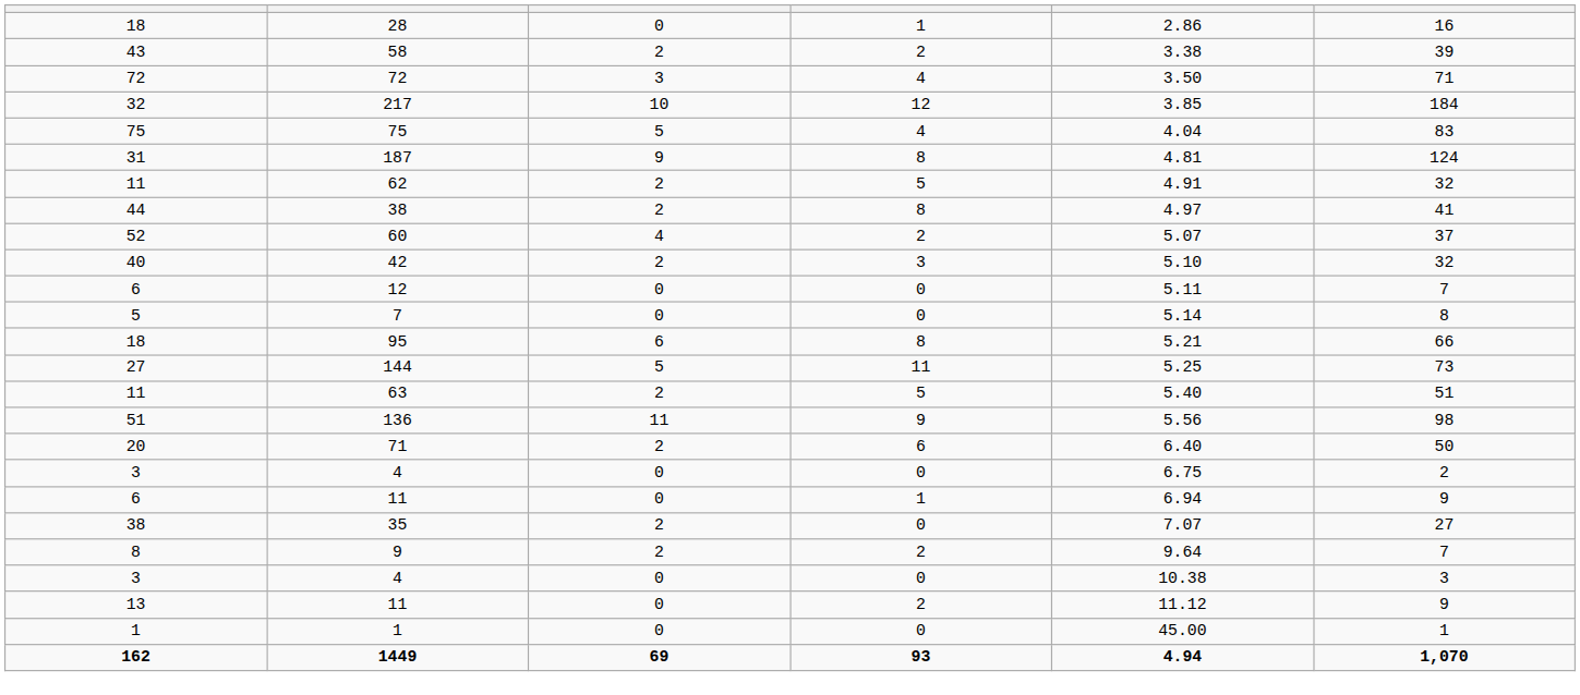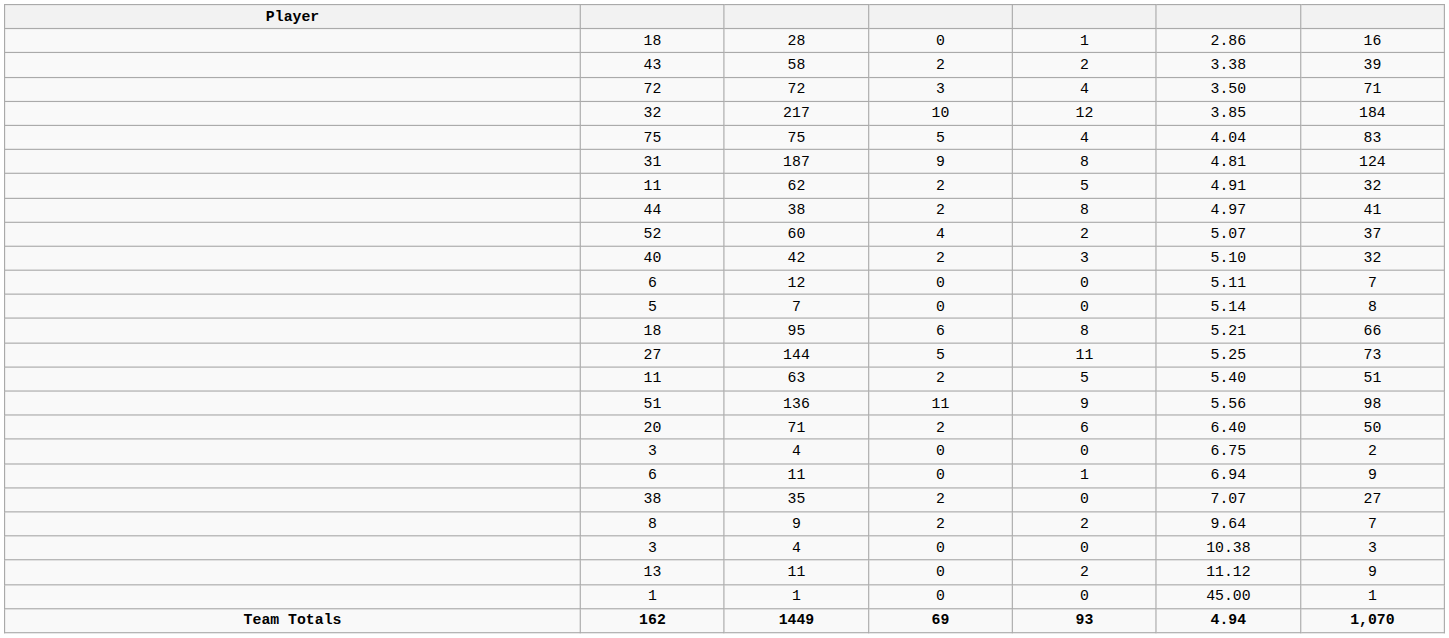 <table class="wikitable sortable" style="text-align:center;" width="100%">
 <tr>
+<th width="40%">Player</th>
 <th width="10%"></th>
 <th width="10%" data-sort-type="number"></th>
 <th width="10%"></th>
 <th width="10%"></th>
 <th width="10%"></th>
 <th width="10%"></th>
 </tr>
 <tr>
+<td></td>
 <td>18</td>
 <td>28</td>
 <td>0</td>
 <td>1</td>
 <td>2.86</td>
 <td>16</td>
 </tr>
 <tr>
+<td></td>
 <td>43</td>
 <td>58</td>
 <td>2</td>
 <td>2</td>
 <td>3.38</td>
 <td>39</td>
 </tr>
 <tr>
+<td></td>
 <td>72</td>
 <td>72</td>
 <td>3</td>
 <td>4</td>
 <td>3.50</td>
 <td>71</td>
 </tr>
 <tr>
+<td></td>
 <td>32</td>
 <td>217</td>
 <td>10</td>
 <td>12</td>
 <td>3.85</td>
 <td>184</td>
 </tr>
 <tr>
+<td></td>
 <td>75</td>
 <td>75</td>
 <td>5</td>
 <td>4</td>
 <td>4.04</td>
 <td>83</td>
 </tr>
 <tr>
+<td></td>
 <td>31</td>
 <td>187</td>
 <td>9</td>
 <td>8</td>
 <td>4.81</td>
 <td>124</td>
 </tr>
 <tr>
+<td></td>
 <td>11</td>
 <td>62</td>
 <td>2</td>
 <td>5</td>
 <td>4.91</td>
 <td>32</td>
 </tr>
 <tr>
+<td></td>
 <td>44</td>
 <td>38</td>
 <td>2</td>
 <td>8</td>
 <td>4.97</td>
 <td>41</td>
 </tr>
 <tr>
+<td></td>
 <td>52</td>
 <td>60</td>
 <td>4</td>
 <td>2</td>
 <td>5.07</td>
 <td>37</td>
 </tr>
 <tr>
+<td></td>
 <td>40</td>
 <td>42</td>
 <td>2</td>
 <td>3</td>
 <td>5.10</td>
 <td>32</td>
 </tr>
 <tr>
+<td></td>
 <td>6</td>
 <td>12</td>
 <td>0</td>
 <td>0</td>
 <td>5.11</td>
 <td>7</td>
 </tr>
 <tr>
+<td></td>
 <td>5</td>
 <td>7</td>
 <td>0</td>
 <td>0</td>
 <td>5.14</td>
 <td>8</td>
 </tr>
 <tr>
+<td></td>
 <td>18</td>
 <td>95</td>
 <td>6</td>
 <td>8</td>
 <td>5.21</td>
 <td>66</td>
 </tr>
 <tr>
+<td></td>
 <td>27</td>
 <td>144</td>
 <td>5</td>
 <td>11</td>
 <td>5.25</td>
 <td>73</td>
 </tr>
 <tr>
+<td></td>
 <td>11</td>
 <td>63</td>
 <td>2</td>
 <td>5</td>
 <td>5.40</td>
 <td>51</td>
 </tr>
 <tr>
+<td></td>
 <td>51</td>
 <td>136</td>
 <td>11</td>
 <td>9</td>
 <td>5.56</td>
 <td>98</td>
 </tr>
 <tr>
+<td></td>
 <td>20</td>
 <td>71</td>
 <td>2</td>
 <td>6</td>
 <td>6.40</td>
 <td>50</td>
 </tr>
 <tr>
+<td></td>
 <td>3</td>
 <td>4</td>
 <td>0</td>
 <td>0</td>
 <td>6.75</td>
 <td>2</td>
 </tr>
 <tr>
+<td></td>
 <td>6</td>
 <td>11</td>
 <td>0</td>
 <td>1</td>
 <td>6.94</td>
 <td>9</td>
 </tr>
 <tr>
+<td></td>
 <td>38</td>
 <td>35</td>
 <td>2</td>
 <td>0</td>
 <td>7.07</td>
 <td>27</td>
 </tr>
 <tr>
+<td></td>
 <td>8</td>
 <td>9</td>
 <td>2</td>
 <td>2</td>
 <td>9.64</td>
 <td>7</td>
 </tr>
 <tr>
+<td></td>
 <td>3</td>
 <td>4</td>
 <td>0</td>
 <td>0</td>
 <td>10.38</td>
 <td>3</td>
 </tr>
 <tr>
+<td></td>
 <td>13</td>
 <td>11</td>
 <td>0</td>
 <td>2</td>
 <td>11.12</td>
 <td>9</td>
 </tr>
 <tr>
+<td></td>
 <td>1</td>
 <td>1</td>
 <td>0</td>
 <td>0</td>
 <td>45.00</td>
 <td>1</td>
 </tr>
 <tr>
+<td><strong>Team Totals</strong></td>
 <td><strong>162</strong></td>
 <td><strong>1449</strong></td>
 <td><strong>69</strong></td>
 <td><strong>93</strong></td>
 <td><strong>4.94</strong></td>
 <td><strong>1,070</strong></td>
 </tr>
 </table>
